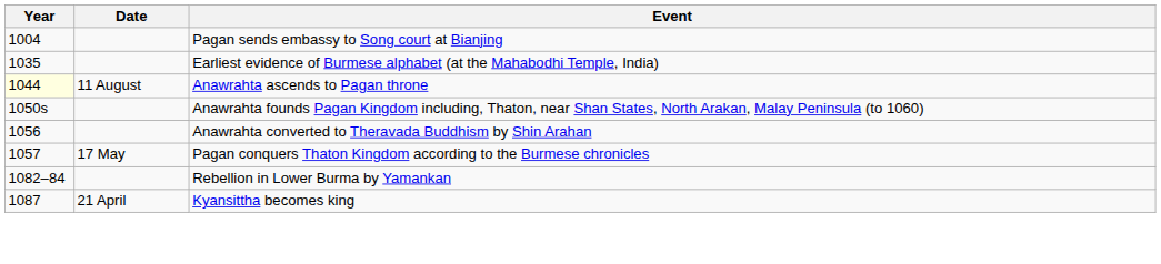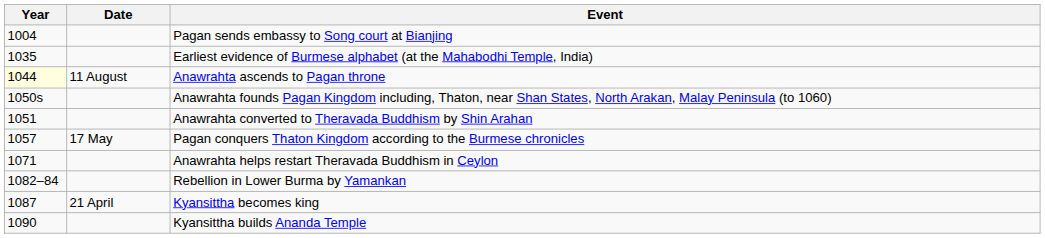 <table class="wikitable" width="100%">
 <tr>
 <th style="width:6%">Year</th>
 <th style="width:10%">Date</th>
 <th>Event</th>
 </tr>
 <tr>
 <td>1004</td>
 <td></td>
 <td>Pagan sends embassy to <a href='#'>Song court</a> at <a href='#'>Bianjing</a></td>
 </tr>
 <tr>
 <td>1035</td>
 <td></td>
 <td>Earliest evidence of <a href='#'>Burmese alphabet</a> (at the <a href='#'>Mahabodhi Temple</a>, India)</td>
 </tr>
 <tr>
 <td style="background: lightyellow;">1044</td>
 <td>11 August</td>
 <td><a href='#'>Anawrahta</a> ascends to <a href='#'>Pagan throne</a></td>
 </tr>
 <tr>
 <td>1050s</td>
 <td></td>
 <td>Anawrahta founds <a href='#'>Pagan Kingdom</a> including, Thaton, near <a href='#'>Shan States</a>, <a href='#'>North Arakan</a>, <a href='#'>Malay Peninsula</a> (to 1060)</td>
 </tr>
 <tr>
-<td>1056</td>
+<td>1051</td>
 <td></td>
 <td>Anawrahta converted to <a href='#'>Theravada Buddhism</a> by <a href='#'>Shin Arahan</a></td>
 </tr>
 <tr>
 <td>1057</td>
 <td>17 May</td>
 <td>Pagan conquers <a href='#'>Thaton Kingdom</a> according to the <a href='#'>Burmese chronicles</a></td>
+</tr>
+<tr>
+<td>1071</td>
+<td></td>
+<td>Anawrahta helps restart Theravada Buddhism in <a href='#'>Ceylon</a></td>
 </tr>
 <tr>
 <td>1082–84</td>
 <td></td>
 <td>Rebellion in Lower Burma by <a href='#'>Yamankan</a></td>
 </tr>
 <tr>
 <td>1087</td>
 <td>21 April</td>
 <td><a href='#'>Kyansittha</a> becomes king</td>
 </tr>
+<tr>
+<td>1090</td>
+<td></td>
+<td>Kyansittha builds <a href='#'>Ananda Temple</a></td>
+</tr>
 </table>
